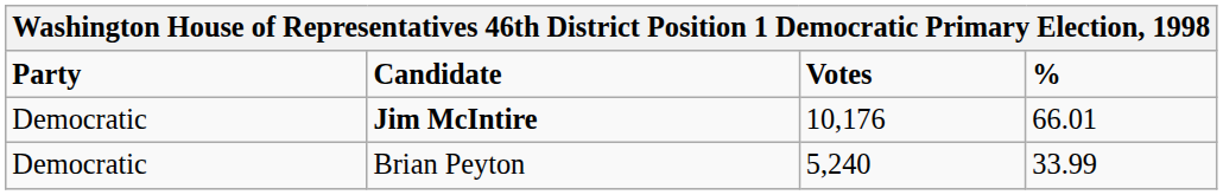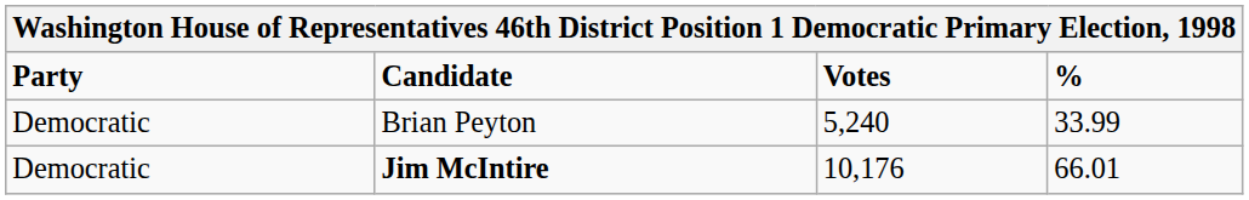 <table class="wikitable">
 <tr>
 <th colspan="4">Washington House of Representatives 46th District Position 1 Democratic Primary Election, 1998</th>
 </tr>
 <tr>
 <td><strong>Party</strong></td>
 <td><strong>Candidate</strong></td>
 <td><strong>Votes</strong></td>
 <td><strong>%</strong></td>
 </tr>
 <tr>
 <td>Democratic</td>
+<td>Brian Peyton</td>
+<td>5,240</td>
+<td>33.99</td>
+</tr>
+<tr>
+<td>Democratic</td>
 <td><strong>Jim McIntire</strong></td>
 <td>10,176</td>
 <td>66.01</td>
 </tr>
-<tr>
-<td>Democratic</td>
-<td>Brian Peyton</td>
-<td>5,240</td>
-<td>33.99</td>
-</tr>
 </table>
